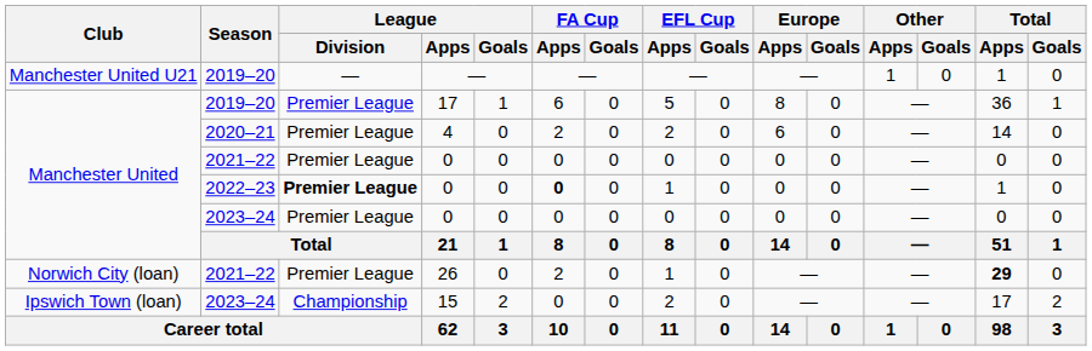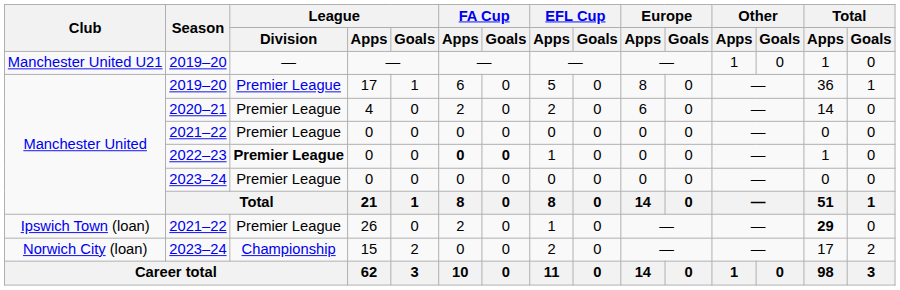 <table class=wikitable style=text-align:center>
 <tr>
 <th rowspan=2>Club</th>
 <th rowspan=2>Season</th>
 <th colspan=3>League</th>
 <th colspan=2><a href='#'>FA Cup</a></th>
 <th colspan=2><a href='#'>EFL Cup</a></th>
 <th colspan=2>Europe</th>
 <th colspan=2>Other</th>
 <th colspan=2>Total</th>
 </tr>
 <tr>
 <th>Division</th>
 <th>Apps</th>
 <th>Goals</th>
 <th>Apps</th>
 <th>Goals</th>
 <th>Apps</th>
 <th>Goals</th>
 <th>Apps</th>
 <th>Goals</th>
 <th>Apps</th>
 <th>Goals</th>
 <th>Apps</th>
 <th>Goals</th>
 </tr>
 <tr>
 <td><a href='#'>Manchester United U21</a></td>
 <td><a href='#'>2019–20</a></td>
 <td colspan=1>—</td>
 <td colspan=2>—</td>
 <td colspan=2>—</td>
 <td colspan=2>—</td>
 <td colspan=2>—</td>
 <td>1</td>
 <td>0</td>
 <td>1</td>
 <td>0</td>
 </tr>
 <tr>
 <td rowspan="6"><a href='#'>Manchester United</a></td>
 <td><a href='#'>2019–20</a></td>
 <td><a href='#'>Premier League</a></td>
 <td>17</td>
 <td>1</td>
 <td>6</td>
 <td>0</td>
 <td>5</td>
 <td>0</td>
 <td>8</td>
 <td>0</td>
 <td colspan=2>—</td>
 <td>36</td>
 <td>1</td>
 </tr>
 <tr>
 <td><a href='#'>2020–21</a></td>
 <td>Premier League</td>
 <td>4</td>
 <td>0</td>
 <td>2</td>
 <td>0</td>
 <td>2</td>
 <td>0</td>
 <td>6</td>
 <td>0</td>
 <td colspan=2>—</td>
 <td>14</td>
 <td>0</td>
 </tr>
 <tr>
 <td><a href='#'>2021–22</a></td>
 <td>Premier League</td>
 <td>0</td>
 <td>0</td>
 <td>0</td>
 <td>0</td>
 <td>0</td>
 <td>0</td>
 <td>0</td>
 <td>0</td>
 <td colspan="2">—</td>
 <td>0</td>
 <td>0</td>
 </tr>
 <tr>
 <td><a href='#'>2022–23</a></td>
 <td><strong>Premier League</strong></td>
 <td>0</td>
 <td>0</td>
 <td><strong>0</strong></td>
-<td>0</td>
+<td><strong>0</strong></td>
 <td>1</td>
 <td>0</td>
 <td>0</td>
 <td>0</td>
 <td colspan=2>—</td>
 <td>1</td>
 <td>0</td>
 </tr>
 <tr>
 <td><a href='#'>2023–24</a></td>
 <td>Premier League</td>
 <td>0</td>
 <td>0</td>
 <td>0</td>
 <td>0</td>
 <td>0</td>
 <td>0</td>
 <td>0</td>
 <td>0</td>
 <td colspan=2>—</td>
 <td>0</td>
 <td>0</td>
 </tr>
 <tr>
 <th colspan="2">Total</th>
 <th>21</th>
 <th>1</th>
 <th>8</th>
 <th>0</th>
 <th>8</th>
 <th>0</th>
 <th>14</th>
 <th>0</th>
 <th colspan=2>—</th>
 <th>51</th>
 <th>1</th>
 </tr>
 <tr>
-<td><a href='#'>Norwich City</a> (loan)</td>
+<td><a href='#'>Ipswich Town</a> (loan)</td>
 <td><a href='#'>2021–22</a></td>
 <td>Premier League</td>
 <td>26</td>
 <td>0</td>
 <td>2</td>
 <td>0</td>
 <td>1</td>
 <td>0</td>
 <td colspan=2>—</td>
 <td colspan=2>—</td>
 <td><strong>29</strong></td>
 <td>0</td>
 </tr>
 <tr>
-<td><a href='#'>Ipswich Town</a> (loan)</td>
+<td><a href='#'>Norwich City</a> (loan)</td>
 <td><a href='#'>2023–24</a></td>
 <td><a href='#'>Championship</a></td>
 <td>15</td>
 <td>2</td>
 <td>0</td>
 <td>0</td>
 <td>2</td>
 <td>0</td>
 <td colspan=2>—</td>
 <td colspan=2>—</td>
 <td>17</td>
 <td>2</td>
 </tr>
 <tr>
 <th colspan="3">Career total</th>
 <th>62</th>
 <th>3</th>
 <th>10</th>
 <th>0</th>
 <th>11</th>
 <th>0</th>
 <th>14</th>
 <th>0</th>
 <th>1</th>
 <th>0</th>
 <th>98</th>
 <th>3</th>
 </tr>
 </table>
